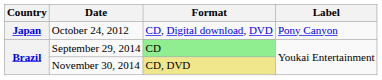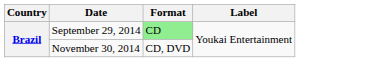 <table class="wikitable plainrowheaders">
 <tr>
 <th scope="col">Country</th>
 <th>Date</th>
 <th>Format</th>
 <th>Label</th>
-</tr>
-<tr>
-<th scope="row" rowspan="1"><a href='#'>Japan</a></th>
-<td>October 24, 2012</td>
-<td><a href='#'>CD</a>, <a href='#'>Digital download</a>, <a href='#'>DVD</a></td>
-<td><a href='#'>Pony Canyon</a></td>
 </tr>
 <tr>
 <th scope="row" rowspan="2"><a href='#'>Brazil</a></th>
 <td>September 29, 2014</td>
 <td style="background: lightgreen;">CD</td>
 <td rowspan="2">Youkai Entertainment</td>
 </tr>
 <tr>
 <td>November 30, 2014</td>
-<td style="background: khaki;">CD, DVD</td>
+<td>CD, DVD</td>
 </tr>
 </table>
